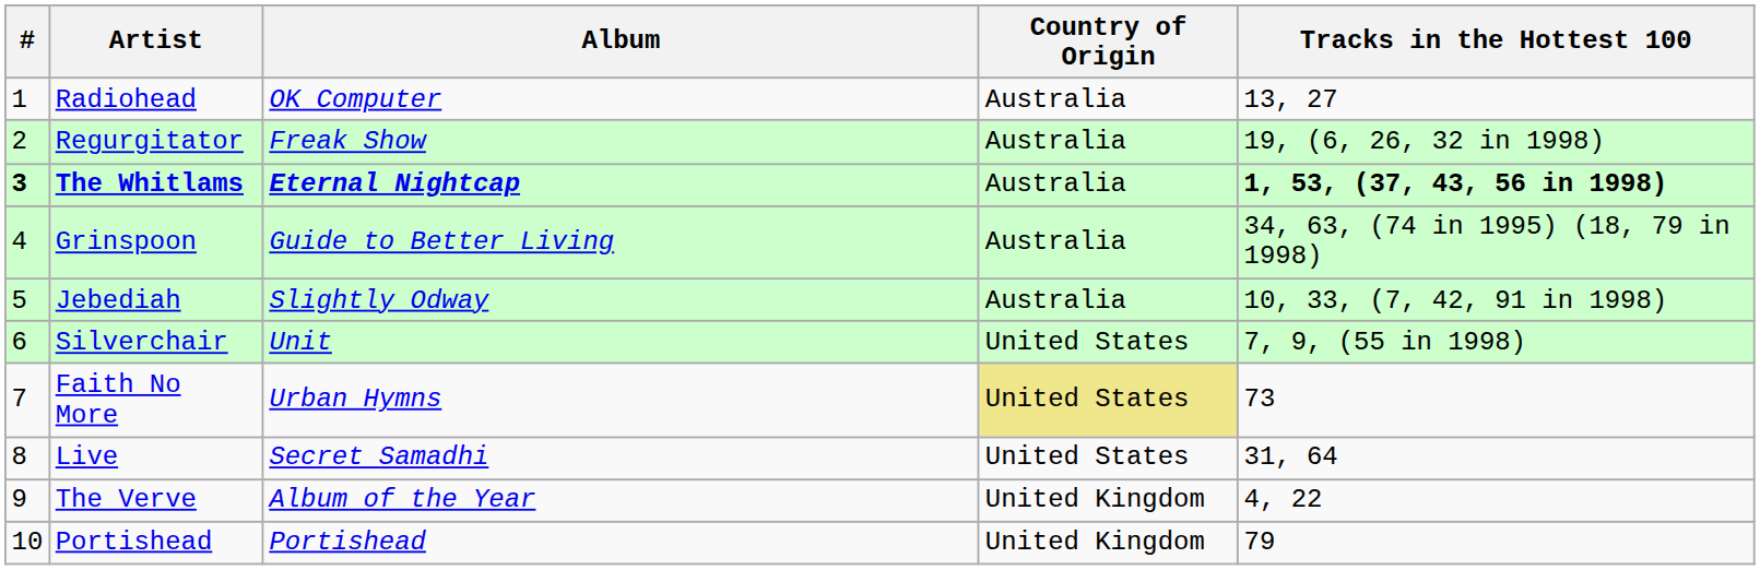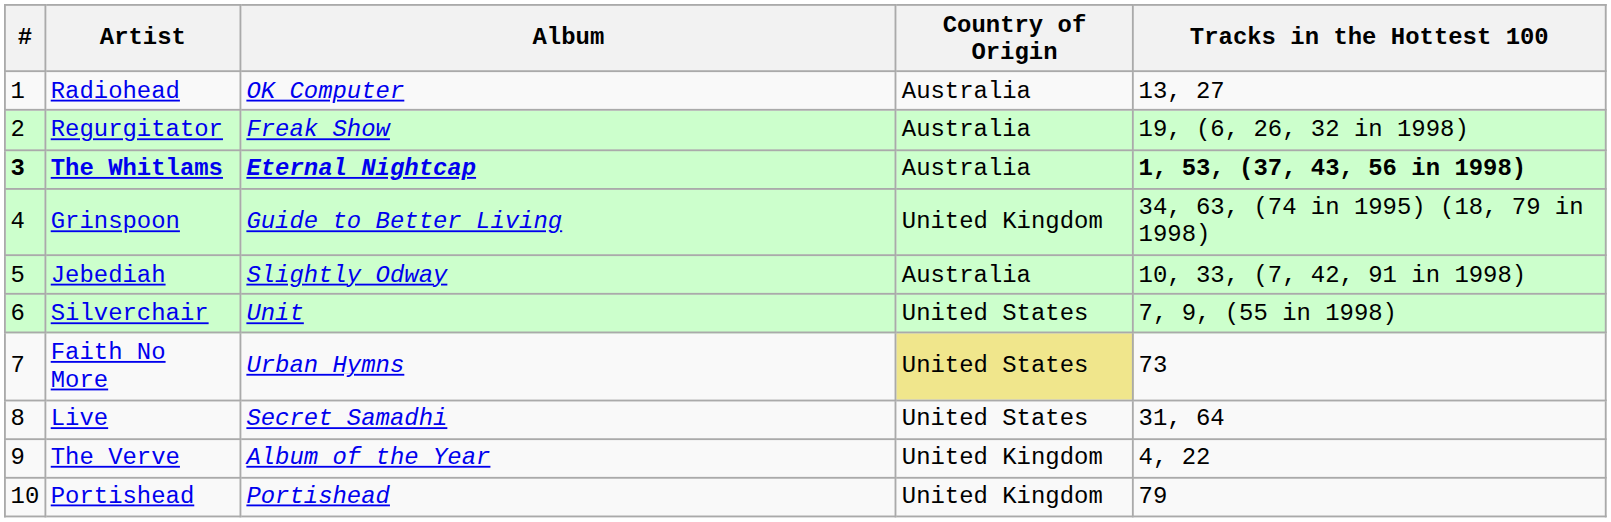 <table class="wikitable">
 <tr>
 <th>#</th>
 <th>Artist</th>
 <th style="width:350px;">Album</th>
 <th>Country of Origin</th>
 <th>Tracks in the Hottest 100</th>
 </tr>
 <tr>
 <td>1</td>
 <td><a href='#'>Radiohead</a></td>
 <td><em><a href='#'>OK Computer</a></em></td>
 <td>Australia</td>
 <td>13, 27</td>
 </tr>
 <tr style="background:#ccffcc">
 <td>2</td>
 <td><a href='#'>Regurgitator</a></td>
 <td><a href='#'><em>Freak Show</em></a></td>
 <td>Australia</td>
 <td>19, (6, 26, 32 in 1998)</td>
 </tr>
 <tr style="background:#ccffcc">
 <td><strong>3</strong></td>
 <td><strong><a href='#'>The Whitlams</a></strong></td>
 <td><strong><em><a href='#'>Eternal Nightcap</a></em></strong></td>
 <td>Australia</td>
 <td><strong>1, 53, (37, 43, 56 in 1998)</strong></td>
 </tr>
 <tr style="background:#ccffcc">
 <td>4</td>
 <td><a href='#'>Grinspoon</a></td>
 <td><em><a href='#'>Guide to Better Living</a></em></td>
-<td>Australia</td>
+<td>United Kingdom</td>
 <td>34, 63, (74 in 1995) (18, 79 in 1998)</td>
 </tr>
 <tr style="background:#ccffcc">
 <td>5</td>
 <td><a href='#'>Jebediah</a></td>
 <td><em><a href='#'>Slightly Odway</a></em></td>
 <td>Australia</td>
 <td>10, 33, (7, 42, 91 in 1998)</td>
 </tr>
 <tr style="background:#ccffcc">
 <td>6</td>
 <td><a href='#'>Silverchair</a></td>
 <td><a href='#'><em>Unit</em></a></td>
 <td>United States</td>
 <td>7, 9, (55 in 1998)</td>
 </tr>
 <tr>
 <td>7</td>
 <td><a href='#'>Faith No More</a></td>
 <td><em><a href='#'>Urban Hymns</a></em></td>
 <td style="background: khaki;">United States</td>
 <td>73</td>
 </tr>
 <tr>
 <td>8</td>
 <td><a href='#'>Live</a></td>
 <td><em><a href='#'>Secret Samadhi</a></em></td>
 <td>United States</td>
 <td>31, 64</td>
 </tr>
 <tr>
 <td>9</td>
 <td><a href='#'>The Verve</a></td>
 <td><a href='#'><em>Album of the Year</em></a></td>
 <td>United Kingdom</td>
 <td>4, 22</td>
 </tr>
 <tr>
 <td>10</td>
 <td><a href='#'>Portishead</a></td>
 <td><a href='#'><em>Portishead</em></a></td>
 <td>United Kingdom</td>
 <td>79</td>
 </tr>
 </table>
